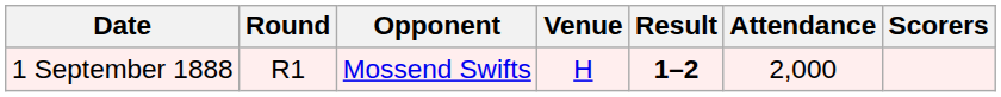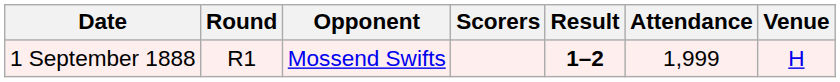 <table class="wikitable sortable" style="font-size:100%; text-align:center">
 <tr>
 <th>Date</th>
 <th>Round</th>
 <th>Opponent</th>
-<th>Venue</th>
+<th>Scorers</th>
 <th>Result</th>
 <th>Attendance</th>
-<th>Scorers</th>
+<th>Venue</th>
 </tr>
 <tr bgcolor = "#ffeeee">
 <td>1 September 1888</td>
 <td>R1</td>
 <td><a href='#'>Mossend Swifts</a></td>
+<td></td>
+<td><strong>1–2</strong></td>
+<td>1,999</td>
 <td><a href='#'>H</a></td>
-<td><strong>1–2</strong></td>
-<td>2,000</td>
-<td></td>
 </tr>
 </table>
